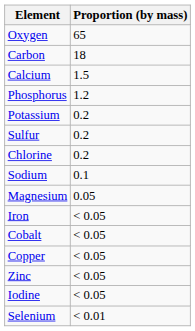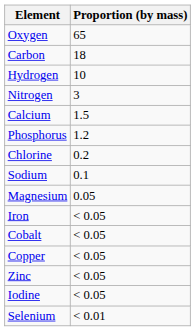 <table class="wikitable collapsible collapsed"  style="float:right;">
 <tr>
 <th>Element</th>
 <th>Proportion (by mass)</th>
 </tr>
 <tr>
 <td><a href='#'>Oxygen</a></td>
 <td>65</td>
 </tr>
 <tr>
 <td><a href='#'>Carbon</a></td>
 <td>18</td>
 </tr>
 <tr>
+<td><a href='#'>Hydrogen</a></td>
+<td>10</td>
+</tr>
+<tr>
+<td><a href='#'>Nitrogen</a></td>
+<td>3</td>
+</tr>
+<tr>
 <td><a href='#'>Calcium</a></td>
 <td>1.5</td>
 </tr>
 <tr>
 <td><a href='#'>Phosphorus</a></td>
 <td>1.2</td>
-</tr>
-<tr>
-<td><a href='#'>Potassium</a></td>
-<td>0.2</td>
-</tr>
-<tr>
-<td><a href='#'>Sulfur</a></td>
-<td>0.2</td>
 </tr>
 <tr>
 <td><a href='#'>Chlorine</a></td>
 <td>0.2</td>
 </tr>
 <tr>
 <td><a href='#'>Sodium</a></td>
 <td>0.1</td>
 </tr>
 <tr>
 <td><a href='#'>Magnesium</a></td>
 <td>0.05</td>
 </tr>
 <tr>
 <td><a href='#'>Iron</a></td>
 <td>< 0.05</td>
 </tr>
 <tr>
 <td><a href='#'>Cobalt</a></td>
 <td>< 0.05</td>
 </tr>
 <tr>
 <td><a href='#'>Copper</a></td>
 <td>< 0.05</td>
 </tr>
 <tr>
 <td><a href='#'>Zinc</a></td>
 <td>< 0.05</td>
 </tr>
 <tr>
 <td><a href='#'>Iodine</a></td>
 <td>< 0.05</td>
 </tr>
 <tr>
 <td><a href='#'>Selenium</a></td>
 <td>< 0.01</td>
 </tr>
 </table>
